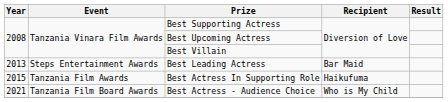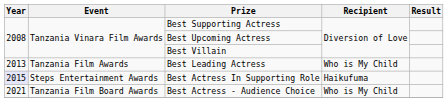 <table class="wikitable">
 <tr>
 <th>Year</th>
 <th>Event</th>
 <th>Prize</th>
 <th>Recipient</th>
 <th>Result</th>
 </tr>
 <tr>
 <td rowspan=3>2008</td>
 <td rowspan=3>Tanzania Vinara Film Awards</td>
 <td>Best Supporting  Actress</td>
 <td rowspan=3>Diversion of Love</td>
 <td></td>
 </tr>
 <tr>
 <td>Best Upcoming Actress</td>
 <td></td>
 </tr>
 <tr>
 <td>Best Villain</td>
 <td></td>
 </tr>
 <tr>
 <td>2013</td>
-<td>Steps Entertainment Awards</td>
+<td>Tanzania Film Awards</td>
 <td>Best Leading Actress</td>
-<td>Bar Maid</td>
+<td>Who is My Child</td>
 <td></td>
 </tr>
 <tr>
-<td>2015</td>
-<td>Tanzania Film Awards</td>
+<td style="background: lavender;">2015</td>
+<td>Steps Entertainment Awards</td>
 <td>Best Actress In Supporting Role</td>
 <td>Haikufuma</td>
 <td></td>
 </tr>
 <tr>
 <td>2021</td>
 <td>Tanzania Film Board Awards</td>
 <td>Best Actress - Audience Choice</td>
 <td>Who is My Child</td>
 <td></td>
 </tr>
 <tr>
 </tr>
 </table>
